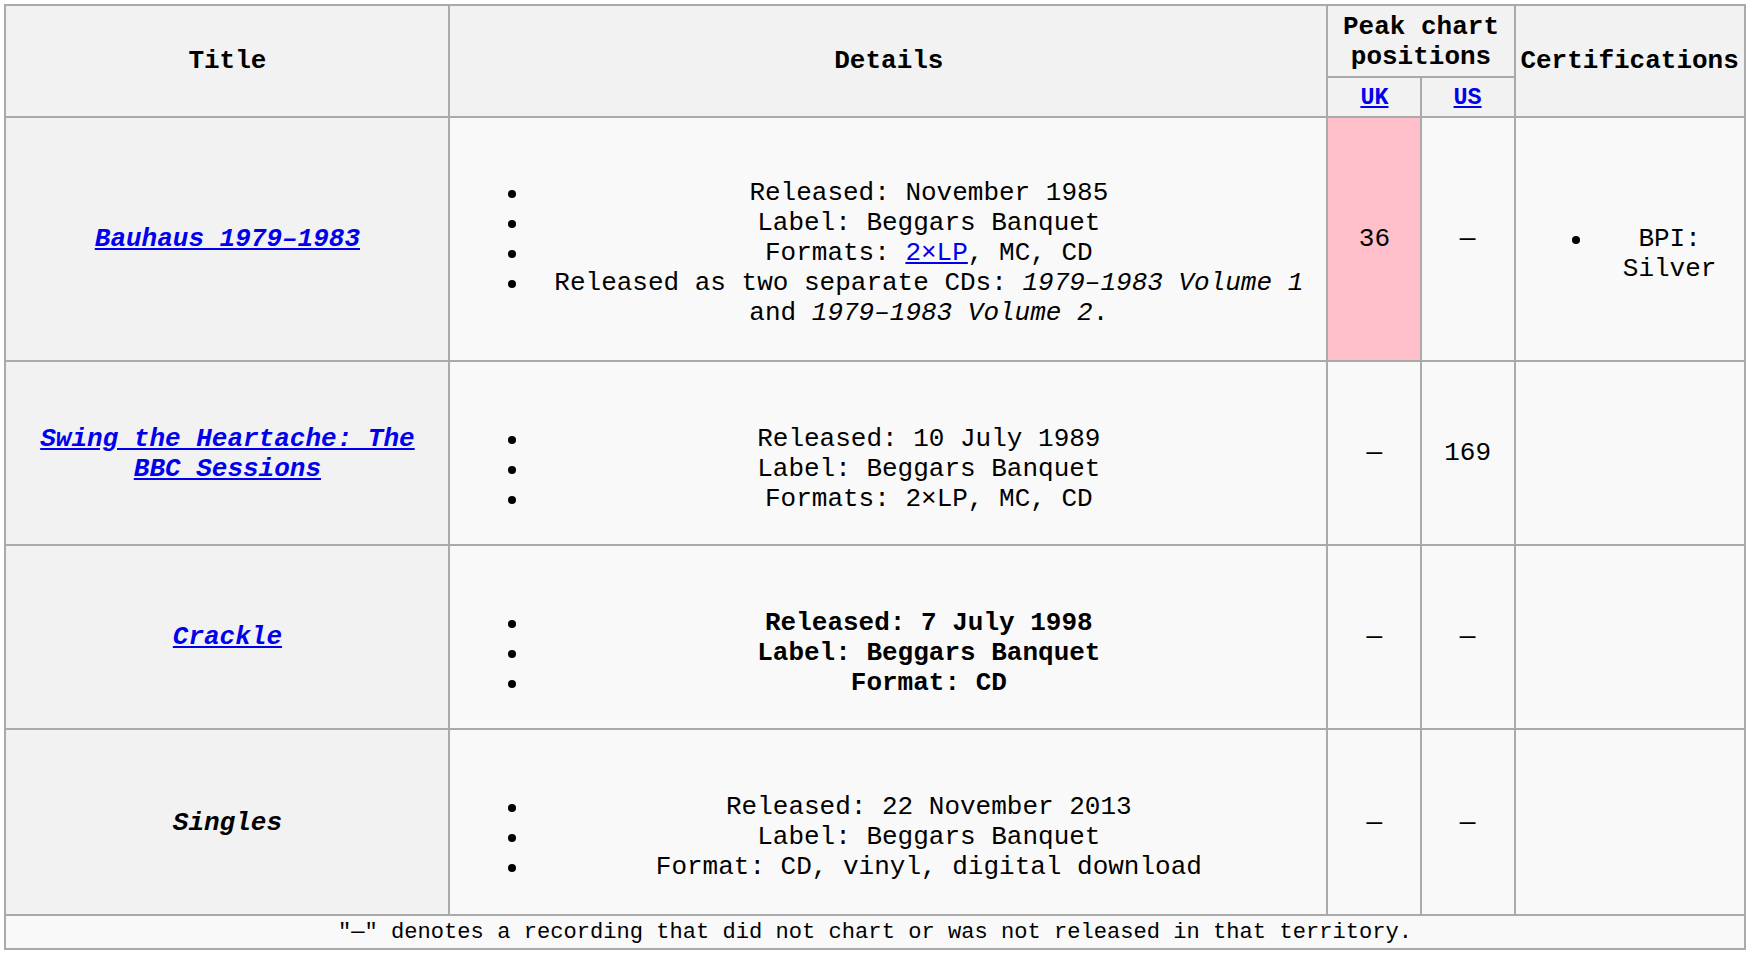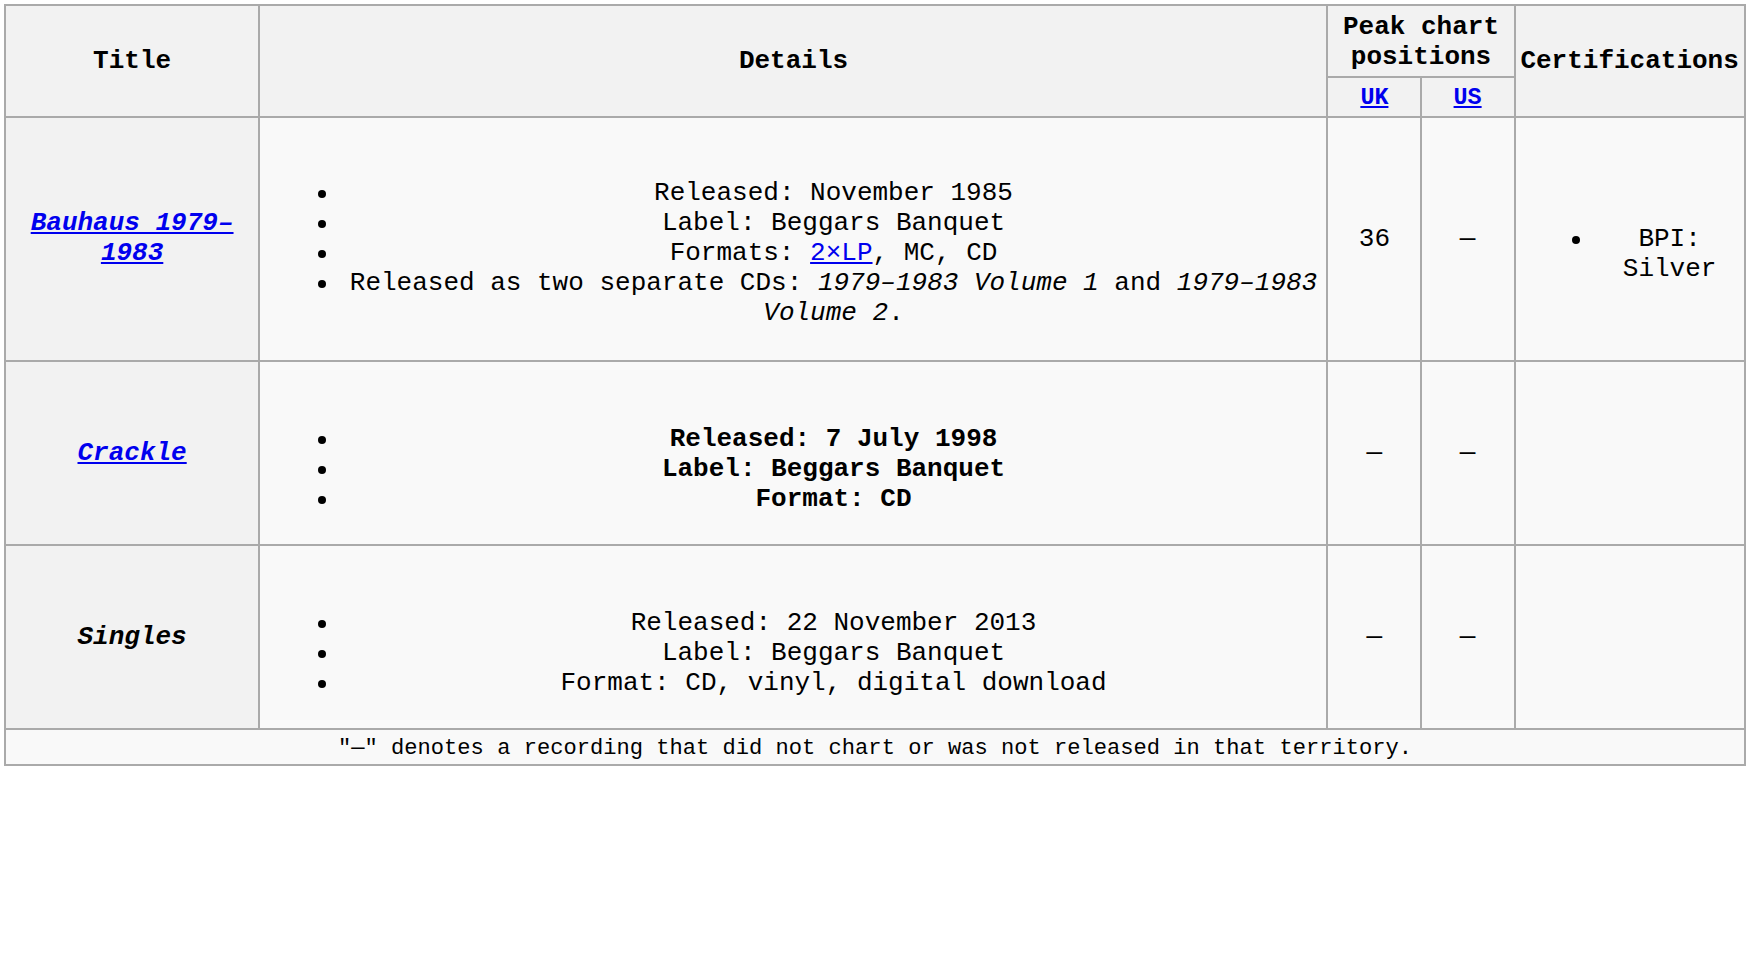 <table class="wikitable plainrowheaders">
 <tr>
 <th rowspan="2">Title</th>
 <th rowspan="2">Details</th>
 <th colspan="2">Peak chart positions</th>
 <th rowspan="2" width="100">Certifications</th>
 </tr>
 <tr>
 <th style="width:3.5em;font-size:90%"><a href='#'>UK</a><br></th>
 <th style="width:3.5em;font-size:90%"><a href='#'>US</a><br></th>
 </tr>
 <tr align="center">
 <th scope="row"><em><a href='#'>Bauhaus 1979–1983</a></em></th>
 <td><br><ul><li>Released: November 1985</li><li>Label: Beggars Banquet</li><li>Formats: <a href='#'>2×LP</a>, MC, CD</li><li>Released as two separate CDs: <em>1979–1983 Volume 1</em> and <em>1979–1983 Volume 2</em>.</li></ul></td>
-<td style="background: pink;">36</td>
+<td>36</td>
 <td>—</td>
 <td><br><ul><li>BPI: Silver</li></ul></td>
-</tr>
-<tr align="center">
-<th scope="row"><em><a href='#'>Swing the Heartache: The BBC Sessions</a></em></th>
-<td><br><ul><li>Released: 10 July 1989</li><li>Label: Beggars Banquet</li><li>Formats: 2×LP, MC, CD</li></ul></td>
-<td>—</td>
-<td>169</td>
-<td></td>
 </tr>
 <tr align="center">
 <th scope="row"><em><a href='#'>Crackle</a></em></th>
 <td><strong><br><ul><li>Released: 7 July 1998</li><li>Label: Beggars Banquet</li><li>Format: CD</li></ul></strong></td>
 <td>—</td>
 <td>—</td>
 <td></td>
 </tr>
 <tr align="center">
 <th scope="row"><em>Singles</em></th>
 <td><br><ul><li>Released: 22 November 2013</li><li>Label: Beggars Banquet</li><li>Format: CD, vinyl, digital download</li></ul></td>
 <td>—</td>
 <td>—</td>
 <td></td>
 </tr>
 <tr>
 <td align="center" colspan="5" style="font-size: 85%">"—" denotes a recording that did not chart or was not released in that territory.</td>
 </tr>
 </table>
